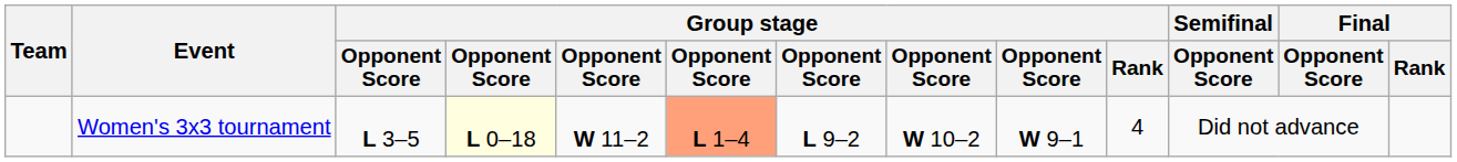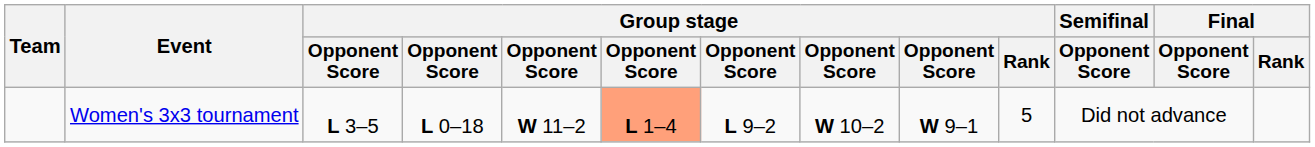 <table class="wikitable" style="font-size:90%">
 <tr>
 <th rowspan=2>Team</th>
 <th rowspan=2>Event</th>
 <th colspan=8>Group stage</th>
 <th>Semifinal</th>
 <th colspan=2>Final</th>
 </tr>
 <tr style="font-size:95%">
 <th>Opponent<br>Score</th>
 <th>Opponent<br>Score</th>
 <th>Opponent<br>Score</th>
 <th>Opponent<br>Score</th>
 <th>Opponent<br>Score</th>
 <th>Opponent<br>Score</th>
 <th>Opponent<br>Score</th>
 <th>Rank</th>
 <th>Opponent<br>Score</th>
 <th>Opponent<br>Score</th>
 <th>Rank</th>
 </tr>
 <tr align=center>
 <td align=left></td>
 <td align=left><a href='#'>Women's 3x3 tournament</a></td>
 <td><br><strong>L</strong> 3–5</td>
-<td style="background: lightyellow;"><br><strong>L</strong> 0–18</td>
+<td><br><strong>L</strong> 0–18</td>
 <td><br><strong>W</strong> 11–2</td>
 <td style="background: lightsalmon;"><br><strong>L</strong> 1–4</td>
 <td><br><strong>L</strong> 9–2</td>
 <td><br><strong>W</strong> 10–2</td>
 <td><br><strong>W</strong> 9–1</td>
-<td>4</td>
+<td>5</td>
 <td colspan=2>Did not advance</td>
 <td></td>
 </tr>
 </table>
